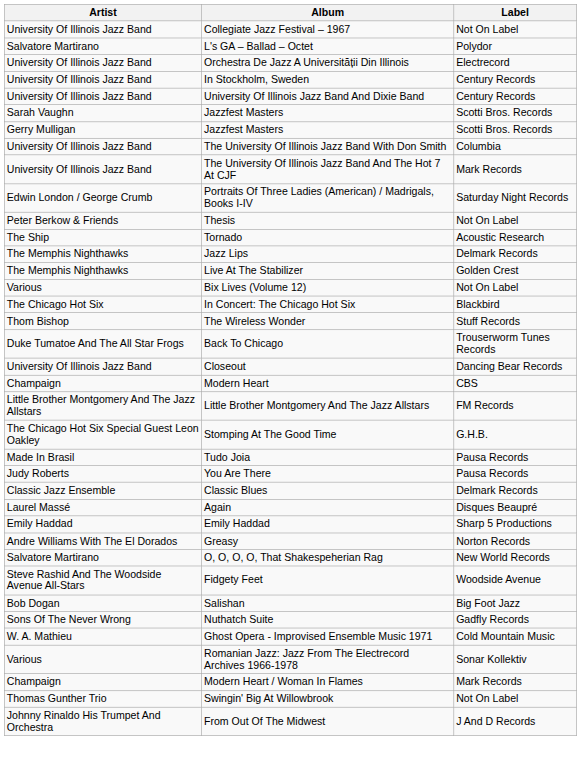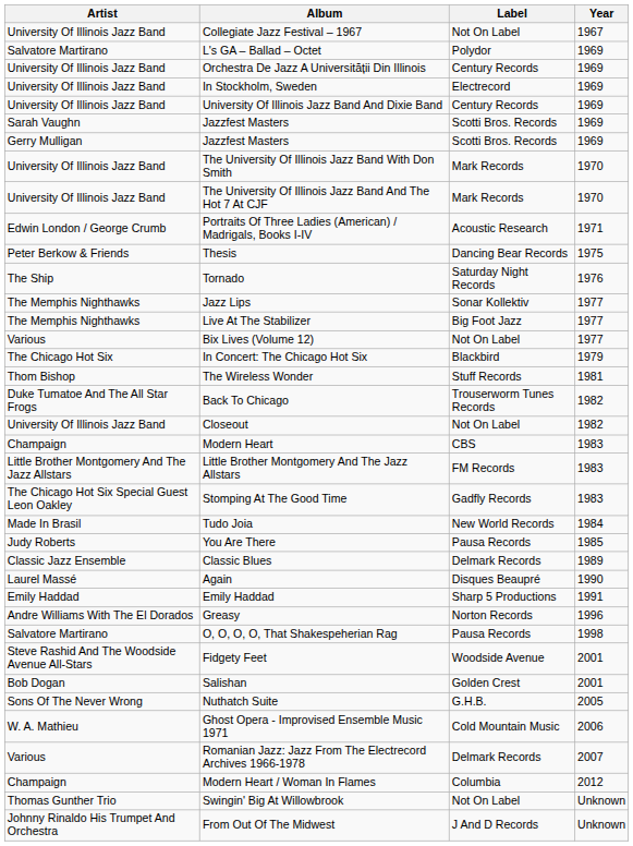 <table class="wikitable sortable">
 <tr>
 <th>Artist</th>
 <th>Album</th>
 <th>Label</th>
+<th>Year</th>
 </tr>
 <tr>
 <td>University Of Illinois Jazz Band</td>
 <td>Collegiate Jazz Festival – 1967</td>
 <td>Not On Label</td>
+<td>1967</td>
 </tr>
 <tr>
 <td>Salvatore Martirano</td>
 <td>L's GA – Ballad – Octet</td>
 <td>Polydor</td>
+<td>1969</td>
 </tr>
 <tr>
 <td>University Of Illinois Jazz Band</td>
 <td>Orchestra De Jazz A Universității Din Illinois</td>
-<td>Electrecord</td>
+<td>Century Records</td>
+<td>1969</td>
 </tr>
 <tr>
 <td>University Of Illinois Jazz Band</td>
 <td>In Stockholm, Sweden</td>
-<td>Century Records</td>
+<td>Electrecord</td>
+<td>1969</td>
 </tr>
 <tr>
 <td>University Of Illinois Jazz Band</td>
 <td>University Of Illinois Jazz Band And Dixie Band</td>
 <td>Century Records</td>
+<td>1969</td>
 </tr>
 <tr>
 <td>Sarah Vaughn</td>
 <td>Jazzfest Masters</td>
 <td>Scotti Bros. Records</td>
+<td>1969</td>
 </tr>
 <tr>
 <td>Gerry Mulligan</td>
 <td>Jazzfest Masters</td>
 <td>Scotti Bros. Records</td>
+<td>1969</td>
 </tr>
 <tr>
 <td>University Of Illinois Jazz Band</td>
 <td>The University Of Illinois Jazz Band With Don Smith</td>
-<td>Columbia</td>
+<td>Mark Records</td>
+<td>1970</td>
 </tr>
 <tr>
 <td>University Of Illinois Jazz Band</td>
 <td>The University Of Illinois Jazz Band And The Hot 7 At CJF</td>
 <td>Mark Records</td>
+<td>1970</td>
 </tr>
 <tr>
 <td>Edwin London / George Crumb</td>
 <td>Portraits Of Three Ladies (American) / Madrigals, Books I-IV</td>
-<td>Saturday Night Records</td>
+<td>Acoustic Research</td>
+<td>1971</td>
 </tr>
 <tr>
 <td>Peter Berkow & Friends</td>
 <td>Thesis</td>
-<td>Not On Label</td>
+<td>Dancing Bear Records</td>
+<td>1975</td>
 </tr>
 <tr>
 <td>The Ship</td>
 <td>Tornado</td>
-<td>Acoustic Research</td>
+<td>Saturday Night Records</td>
+<td>1976</td>
 </tr>
 <tr>
 <td>The Memphis Nighthawks</td>
 <td>Jazz Lips</td>
-<td>Delmark Records</td>
+<td>Sonar Kollektiv</td>
+<td>1977</td>
 </tr>
 <tr>
 <td>The Memphis Nighthawks</td>
 <td>Live At The Stabilizer</td>
-<td>Golden Crest</td>
+<td>Big Foot Jazz</td>
+<td>1977</td>
 </tr>
 <tr>
 <td>Various</td>
 <td>Bix Lives (Volume 12)</td>
 <td>Not On Label</td>
+<td>1977</td>
 </tr>
 <tr>
 <td>The Chicago Hot Six</td>
 <td>In Concert: The Chicago Hot Six</td>
 <td>Blackbird</td>
+<td>1979</td>
 </tr>
 <tr>
 <td>Thom Bishop</td>
 <td>The Wireless Wonder</td>
 <td>Stuff Records</td>
+<td>1981</td>
 </tr>
 <tr>
 <td>Duke Tumatoe And The All Star Frogs</td>
 <td>Back To Chicago</td>
 <td>Trouserworm Tunes Records</td>
+<td>1982</td>
 </tr>
 <tr>
 <td>University Of Illinois Jazz Band</td>
 <td>Closeout</td>
-<td>Dancing Bear Records</td>
+<td>Not On Label</td>
+<td>1982</td>
 </tr>
 <tr>
 <td>Champaign</td>
 <td>Modern Heart</td>
 <td>CBS</td>
+<td>1983</td>
 </tr>
 <tr>
 <td>Little Brother Montgomery And The Jazz Allstars</td>
 <td>Little Brother Montgomery And The Jazz Allstars</td>
 <td>FM Records</td>
+<td>1983</td>
 </tr>
 <tr>
 <td>The Chicago Hot Six Special Guest Leon Oakley</td>
 <td>Stomping At The Good Time</td>
-<td>G.H.B.</td>
+<td>Gadfly Records</td>
+<td>1983</td>
 </tr>
 <tr>
 <td>Made In Brasil</td>
 <td>Tudo Joia</td>
-<td>Pausa Records</td>
+<td>New World Records</td>
+<td>1984</td>
 </tr>
 <tr>
 <td>Judy Roberts</td>
 <td>You Are There</td>
 <td>Pausa Records</td>
+<td>1985</td>
 </tr>
 <tr>
 <td>Classic Jazz Ensemble</td>
 <td>Classic Blues</td>
 <td>Delmark Records</td>
+<td>1989</td>
 </tr>
 <tr>
 <td>Laurel Massé</td>
 <td>Again</td>
 <td>Disques Beaupré</td>
+<td>1990</td>
 </tr>
 <tr>
 <td>Emily Haddad</td>
 <td>Emily Haddad</td>
 <td>Sharp 5 Productions</td>
+<td>1991</td>
 </tr>
 <tr>
 <td>Andre Williams With The El Dorados</td>
 <td>Greasy</td>
 <td>Norton Records</td>
+<td>1996</td>
 </tr>
 <tr>
 <td>Salvatore Martirano</td>
 <td>O, O, O, O, That Shakespeherian Rag</td>
-<td>New World Records</td>
+<td>Pausa Records</td>
+<td>1998</td>
 </tr>
 <tr>
 <td>Steve Rashid And The Woodside Avenue All-Stars</td>
 <td>Fidgety Feet</td>
 <td>Woodside Avenue</td>
+<td>2001</td>
 </tr>
 <tr>
 <td>Bob Dogan</td>
 <td>Salishan</td>
-<td>Big Foot Jazz</td>
+<td>Golden Crest</td>
+<td>2001</td>
 </tr>
 <tr>
 <td>Sons Of The Never Wrong</td>
 <td>Nuthatch Suite</td>
-<td>Gadfly Records</td>
+<td>G.H.B.</td>
+<td>2005</td>
 </tr>
 <tr>
 <td>W. A. Mathieu</td>
 <td>Ghost Opera - Improvised Ensemble Music 1971</td>
 <td>Cold Mountain Music</td>
+<td>2006</td>
 </tr>
 <tr>
 <td>Various</td>
 <td>Romanian Jazz: Jazz From The Electrecord Archives 1966-1978</td>
-<td>Sonar Kollektiv</td>
+<td>Delmark Records</td>
+<td>2007</td>
 </tr>
 <tr>
 <td>Champaign</td>
 <td>Modern Heart / Woman In Flames</td>
-<td>Mark Records</td>
+<td>Columbia</td>
+<td>2012</td>
 </tr>
 <tr>
 <td>Thomas Gunther Trio</td>
 <td>Swingin' Big At Willowbrook</td>
 <td>Not On Label</td>
+<td>Unknown</td>
 </tr>
 <tr>
 <td>Johnny Rinaldo His Trumpet And Orchestra</td>
 <td>From Out Of The Midwest</td>
 <td>J And D Records</td>
+<td>Unknown</td>
 </tr>
 </table>
